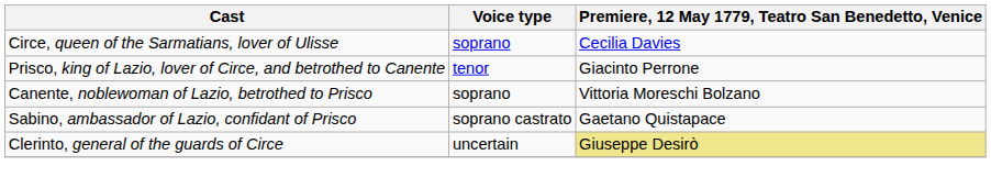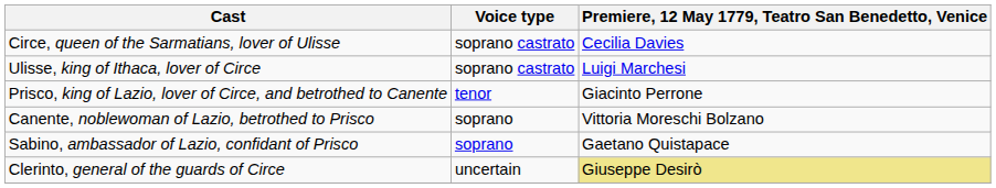 <table class="wikitable">
 <tr>
 <th>Cast</th>
 <th>Voice type</th>
 <th>Premiere, 12 May 1779, Teatro San Benedetto, Venice</th>
 </tr>
 <tr>
 <td>Circe, <em>queen of the Sarmatians, lover of Ulisse</em></td>
-<td><a href='#'>soprano</a></td>
+<td>soprano <a href='#'>castrato</a></td>
 <td><a href='#'>Cecilia Davies</a></td>
+</tr>
+<tr>
+<td>Ulisse, <em>king of Ithaca, lover of Circe</em></td>
+<td>soprano <a href='#'>castrato</a></td>
+<td><a href='#'>Luigi Marchesi</a></td>
 </tr>
 <tr>
 <td>Prisco, <em>king of Lazio, lover of Circe, and betrothed to Canente</em></td>
 <td><a href='#'>tenor</a></td>
 <td>Giacinto Perrone</td>
 </tr>
 <tr>
 <td>Canente, <em>noblewoman of Lazio, betrothed to Prisco</em></td>
 <td>soprano</td>
 <td>Vittoria Moreschi Bolzano</td>
 </tr>
 <tr>
 <td>Sabino, <em>ambassador of Lazio, confidant of Prisco</em></td>
-<td>soprano castrato</td>
+<td><a href='#'>soprano</a></td>
 <td>Gaetano Quistapace</td>
 </tr>
 <tr>
 <td>Clerinto, <em>general of the guards of Circe</em></td>
 <td>uncertain</td>
 <td style="background: khaki;">Giuseppe Desirò</td>
 </tr>
 <tr>
 </tr>
 </table>
